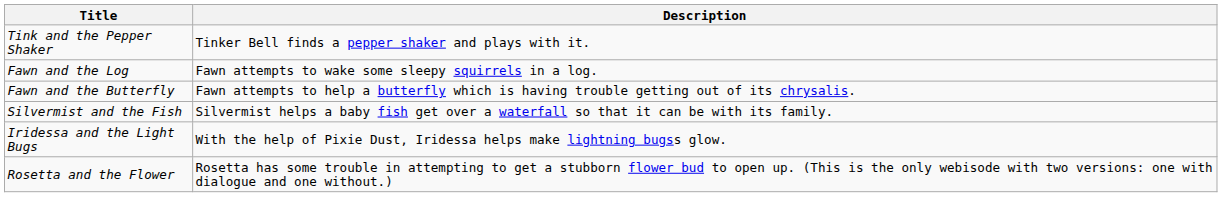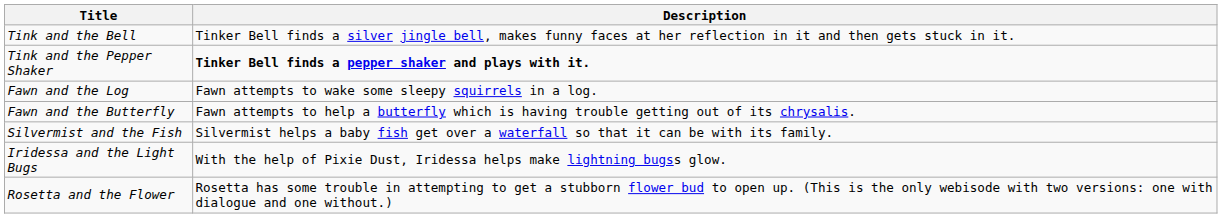 <table class="wikitable">
 <tr>
 <th>Title</th>
 <th>Description</th>
 </tr>
 <tr>
+<td><em>Tink and the Bell</em></td>
+<td>Tinker Bell finds a <a href='#'>silver</a> <a href='#'>jingle bell</a>, makes funny faces at her reflection in it and then gets stuck in it.</td>
+</tr>
+<tr>
 <td><em>Tink and the Pepper Shaker</em></td>
-<td>Tinker Bell finds a <a href='#'>pepper shaker</a> and plays with it.</td>
+<td><strong>Tinker Bell finds a <a href='#'>pepper shaker</a> and plays with it.</strong></td>
 </tr>
 <tr>
 <td><em>Fawn and the Log</em></td>
 <td>Fawn attempts to wake some sleepy <a href='#'>squirrels</a> in a log.</td>
 </tr>
 <tr>
 <td><em>Fawn and the Butterfly</em></td>
 <td>Fawn attempts to help a <a href='#'>butterfly</a> which is having trouble getting out of its <a href='#'>chrysalis</a>.</td>
 </tr>
 <tr>
 <td><em>Silvermist and the Fish</em></td>
 <td>Silvermist helps a baby <a href='#'>fish</a> get over a <a href='#'>waterfall</a> so that it can be with its family.</td>
 </tr>
 <tr>
 <td><em>Iridessa and the Light Bugs</em></td>
 <td>With the help of Pixie Dust, Iridessa helps make <a href='#'>lightning bugs</a>s glow.</td>
 </tr>
 <tr>
 <td><em>Rosetta and the Flower</em></td>
 <td>Rosetta has some trouble in attempting to get a stubborn <a href='#'>flower bud</a> to open up. (This is the only webisode with two versions: one with dialogue and one without.)</td>
 </tr>
 </table>
